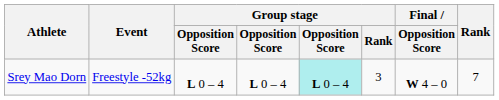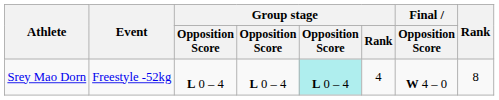 <table class="wikitable" style="font-size:90%">
 <tr>
 <th rowspan=2>Athlete</th>
 <th rowspan=2>Event</th>
 <th colspan=4>Group stage</th>
 <th>Final / </th>
 <th rowspan=2>Rank</th>
 </tr>
 <tr style="font-size:95%">
 <th>Opposition<br>Score</th>
 <th>Opposition<br>Score</th>
 <th>Opposition<br>Score</th>
 <th>Rank</th>
 <th>Opposition<br>Score</th>
 </tr>
 <tr align=center>
 <td align=left><a href='#'>Srey Mao Dorn</a></td>
 <td align=left><a href='#'>Freestyle -52kg</a></td>
 <td><br><strong>L</strong> 0 – 4</td>
 <td><br><strong>L</strong> 0 – 4</td>
 <td style="background: paleturquoise;"><br><strong>L</strong> 0 – 4</td>
-<td>3 </td>
+<td>4 </td>
 <td><br><strong>W</strong> 4 – 0</td>
-<td>7</td>
+<td>8</td>
 </tr>
 </table>
